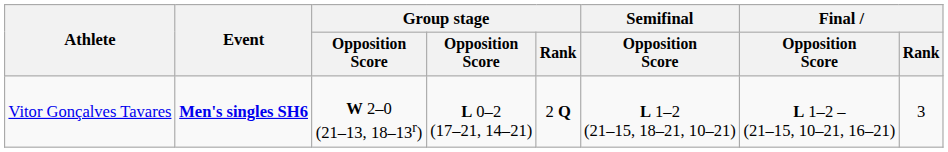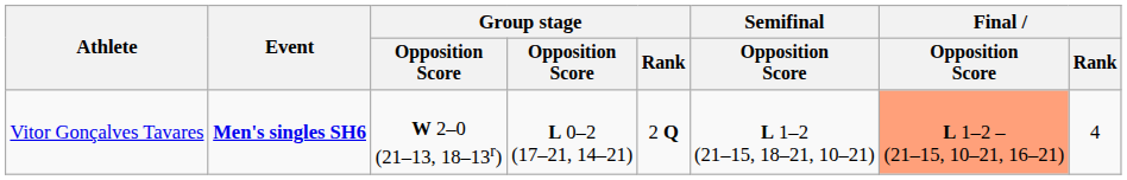 <table class="wikitable" style="font-size:90%; text-align:center">
 <tr>
 <th rowspan="2">Athlete</th>
 <th rowspan="2">Event</th>
 <th colspan="3">Group stage</th>
 <th>Semifinal</th>
 <th colspan="2">Final / </th>
 </tr>
 <tr style="font-size:95%">
 <th>Opposition<br>Score</th>
 <th>Opposition<br>Score</th>
 <th>Rank</th>
 <th>Opposition<br>Score</th>
 <th>Opposition<br>Score</th>
 <th>Rank</th>
 </tr>
 <tr>
 <td align="left"><a href='#'>Vitor Gonçalves Tavares</a></td>
 <td align="left"><strong><a href='#'>Men's singles SH6</a></strong></td>
 <td><br><strong>W</strong> 2–0<br>(21–13, 18–13<sup>r</sup>)</td>
 <td><br><strong>L</strong> 0–2<br>(17–21, 14–21)</td>
 <td>2 <strong>Q</strong></td>
 <td><br><strong>L</strong> 1–2<br>(21–15, 18–21, 10–21)</td>
-<td><br><strong>L</strong> 1–2 –<br>(21–15, 10–21, 16–21)</td>
-<td>3</td>
+<td style="background: lightsalmon;"><br><strong>L</strong> 1–2 –<br>(21–15, 10–21, 16–21)</td>
+<td>4</td>
 </tr>
 </table>
